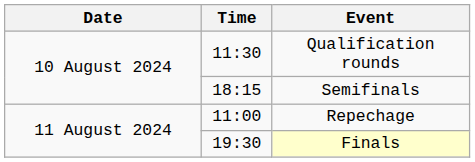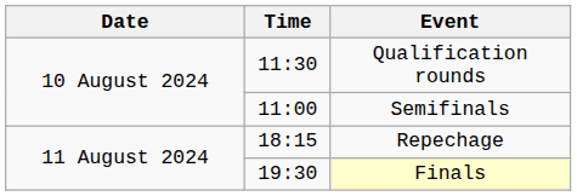 <table class = "wikitable" style="text-align:center;">
 <tr>
 <th width=150>Date</th>
 <th width=50>Time</th>
 <th width=150>Event</th>
 </tr>
 <tr>
 <td rowspan=2>10 August 2024</td>
 <td>11:30</td>
 <td>Qualification rounds</td>
 </tr>
 <tr>
-<td>18:15</td>
+<td>11:00</td>
 <td>Semifinals</td>
 </tr>
 <tr>
 <td rowspan=2>11 August 2024</td>
-<td>11:00</td>
+<td>18:15</td>
 <td>Repechage</td>
 </tr>
 <tr>
 <td>19:30</td>
 <td bgcolor=ffffcc>Finals</td>
 </tr>
 </table>
